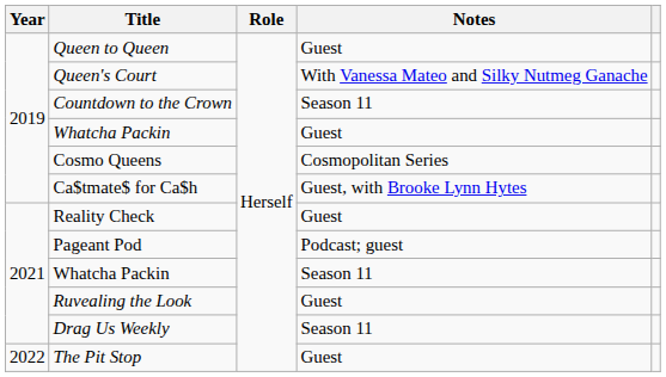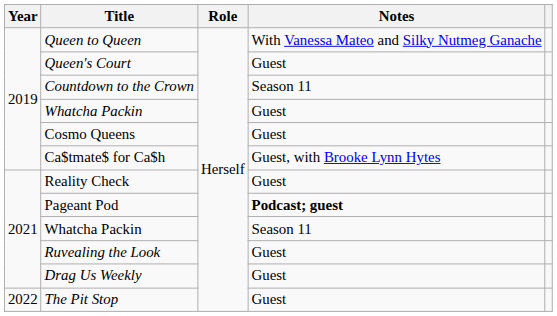 <table class="wikitable plainrowheaders sortable">
 <tr>
 <th scope="col">Year</th>
 <th scope="col">Title</th>
 <th scope="col">Role</th>
 <th scope="col">Notes</th>
 <th style="text-align: center;" class="unsortable"></th>
 </tr>
 <tr>
 <td rowspan="6">2019</td>
 <td><em>Queen to Queen</em></td>
 <td rowspan="12">Herself</td>
-<td>Guest</td>
+<td>With <a href='#'>Vanessa Mateo</a> and <a href='#'>Silky Nutmeg Ganache</a></td>
 <td style="text-align: center;"></td>
 </tr>
 <tr>
 <td><em>Queen's Court</em></td>
-<td>With <a href='#'>Vanessa Mateo</a> and <a href='#'>Silky Nutmeg Ganache</a></td>
+<td>Guest</td>
 <td style="text-align: center;"></td>
 </tr>
 <tr>
 <td><em>Countdown to the Crown</em></td>
 <td>Season 11</td>
 <td style="text-align: center;"></td>
 </tr>
 <tr>
 <td><em>Whatcha Packin<strong></td>
 <td>Guest</td>
 <td style="text-align: center;"></td>
 </tr>
 <tr>
 <td></em>Cosmo Queens<em></td>
-<td>Cosmopolitan Series</td>
+<td>Guest</td>
 <td style="text-align: center;"></td>
 </tr>
 <tr>
 <td></em>Ca$tmate$ for Ca$h<em></td>
 <td>Guest, with <a href='#'>Brooke Lynn Hytes</a></td>
 <td style="text-align: center;"></td>
 </tr>
 <tr>
 <td rowspan="5">2021</td>
 <td></em>Reality Check<em></td>
 <td>Guest</td>
 <td style="text-align: center;"></td>
 </tr>
 <tr>
 <td></em>Pageant Pod<em></td>
-<td>Podcast; guest</td>
+<td><strong>Podcast; guest</strong></td>
 <td style="text-align: center;"></td>
 </tr>
 <tr>
 <td></em>Whatcha Packin</strong></td>
 <td>Season 11</td>
 <td style="text-align: center;"></td>
 </tr>
 <tr>
 <td><em>Ruvealing the Look</em></td>
 <td>Guest</td>
 <td style="text-align: center;"></td>
 </tr>
 <tr>
 <td><em>Drag Us Weekly</em></td>
-<td>Season 11</td>
+<td>Guest</td>
 <td style="text-align: center;"></td>
 </tr>
 <tr>
 <td>2022</td>
 <td><em>The Pit Stop</em></td>
 <td>Guest</td>
 <td style="text-align: center;"></td>
 </tr>
 </table>
